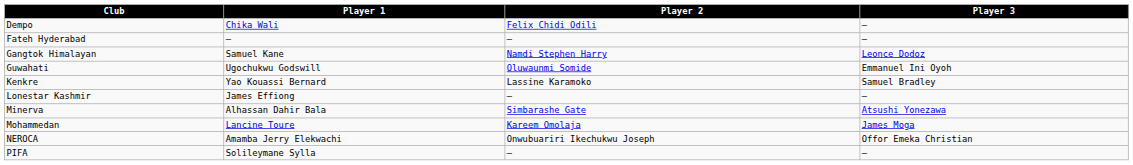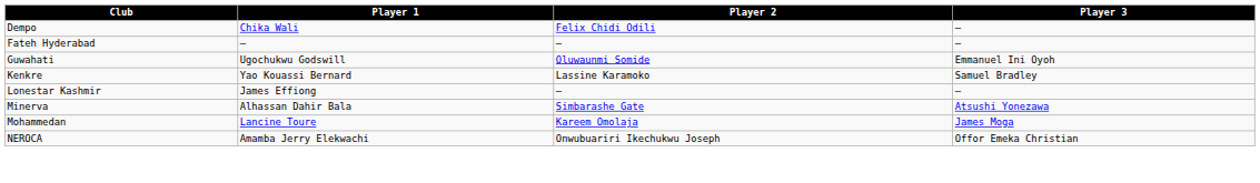 <table class="sortable wikitable" style="text-align: left; font-size:95%;width:100%">
 <tr>
 <th style="background:#000000; color:white; text-align:center;">Club</th>
 <th style="background:#000000; color:white; text-align:center;">Player 1</th>
 <th style="background:#000000; color:white; text-align:center;">Player 2</th>
 <th style="background:#000000; color:white; text-align:center;">Player 3</th>
 </tr>
 <tr style="vertical-align:top;">
 <td>Dempo</td>
 <td> <a href='#'>Chika Wali</a></td>
 <td> <a href='#'>Felix Chidi Odili</a></td>
 <td>—</td>
 </tr>
 <tr style="vertical-align:top;">
 <td>Fateh Hyderabad</td>
 <td>—</td>
 <td>—</td>
 <td>—</td>
-</tr>
-<tr style="vertical-align:top;">
-<td>Gangtok Himalayan</td>
-<td> Samuel Kane</td>
-<td> <a href='#'>Namdi Stephen Harry</a></td>
-<td> <a href='#'>Leonce Dodoz</a></td>
 </tr>
 <tr style="vertical-align:top;">
 <td>Guwahati</td>
 <td> Ugochukwu Godswill</td>
 <td> <a href='#'>Oluwaunmi Somide</a></td>
 <td> Emmanuel Ini Oyoh</td>
 </tr>
 <tr style="vertical-align:top;">
 <td>Kenkre</td>
 <td> Yao Kouassi Bernard</td>
 <td> Lassine Karamoko</td>
 <td> Samuel Bradley</td>
 </tr>
 <tr style="vertical-align:top;">
 <td>Lonestar Kashmir</td>
 <td> James Effiong</td>
 <td>—</td>
 <td>—</td>
 </tr>
 <tr style="vertical-align:top;">
 <td>Minerva</td>
 <td> Alhassan Dahir Bala</td>
 <td> <a href='#'>Simbarashe Gate</a></td>
 <td> <a href='#'>Atsushi Yonezawa</a></td>
 </tr>
 <tr style="vertical-align:top;">
 <td>Mohammedan</td>
 <td> <a href='#'>Lancine Toure</a></td>
 <td> <a href='#'>Kareem Omolaja</a></td>
 <td> <a href='#'>James Moga</a></td>
 </tr>
 <tr style="vertical-align:top;">
 <td>NEROCA</td>
 <td> Amamba Jerry Elekwachi</td>
 <td> Onwubuariri Ikechukwu Joseph</td>
 <td> Offor Emeka Christian</td>
 </tr>
-<tr style="vertical-align:top;">
-<td>PIFA</td>
-<td> Solileymane Sylla</td>
-<td>—</td>
-<td>—</td>
-</tr>
 </table>
